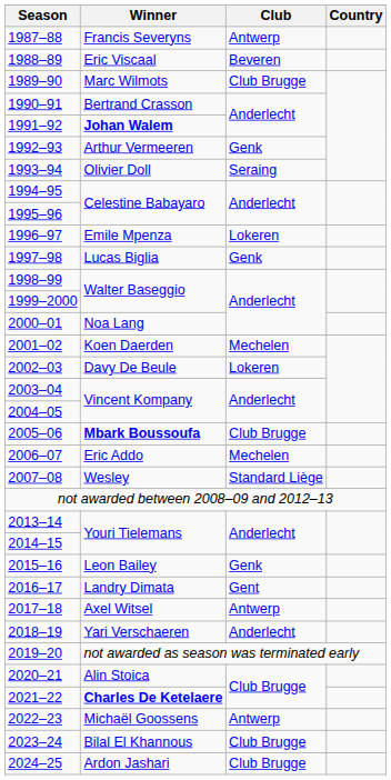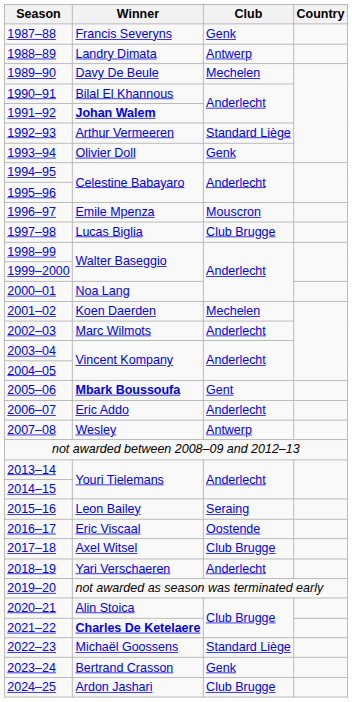 <table class=wikitable>
 <tr>
 <th>Season</th>
 <th>Winner</th>
 <th>Club</th>
 <th>Country</th>
 </tr>
 <tr>
 <td><a href='#'>1987–88</a></td>
 <td><a href='#'>Francis Severyns</a></td>
+<td><a href='#'>Genk</a></td>
+<td></td>
+</tr>
+<tr>
+<td><a href='#'>1988–89</a></td>
+<td><a href='#'>Landry Dimata</a></td>
 <td><a href='#'>Antwerp</a></td>
 <td></td>
 </tr>
 <tr>
-<td><a href='#'>1988–89</a></td>
-<td><a href='#'>Eric Viscaal</a></td>
-<td><a href='#'>Beveren</a></td>
-<td></td>
-</tr>
-<tr>
 <td><a href='#'>1989–90</a></td>
-<td><a href='#'>Marc Wilmots</a></td>
-<td><a href='#'>Club Brugge</a></td>
+<td><a href='#'>Davy De Beule</a></td>
+<td><a href='#'>Mechelen</a></td>
 <td rowspan="5"></td>
 </tr>
 <tr>
 <td><a href='#'>1990–91</a></td>
-<td><a href='#'>Bertrand Crasson</a></td>
+<td><a href='#'>Bilal El Khannous</a></td>
 <td rowspan="2"><a href='#'>Anderlecht</a></td>
 </tr>
 <tr>
 <td><a href='#'>1991–92</a></td>
 <td><strong><a href='#'>Johan Walem</a></strong></td>
 </tr>
 <tr>
 <td><a href='#'>1992–93</a></td>
 <td><a href='#'>Arthur Vermeeren</a></td>
-<td><a href='#'>Genk</a></td>
+<td><a href='#'>Standard Liège</a></td>
 </tr>
 <tr>
 <td><a href='#'>1993–94</a></td>
 <td><a href='#'>Olivier Doll</a></td>
-<td><a href='#'>Seraing</a></td>
+<td><a href='#'>Genk</a></td>
 </tr>
 <tr>
 <td><a href='#'>1994–95</a></td>
 <td rowspan="2"><a href='#'>Celestine Babayaro</a></td>
 <td rowspan="2"><a href='#'>Anderlecht</a></td>
 <td rowspan="2"></td>
 </tr>
 <tr>
 <td><a href='#'>1995–96</a></td>
 </tr>
 <tr>
 <td><a href='#'>1996–97</a></td>
 <td><a href='#'>Emile Mpenza</a></td>
-<td><a href='#'>Lokeren</a></td>
+<td><a href='#'>Mouscron</a></td>
 <td></td>
 </tr>
 <tr>
 <td><a href='#'>1997–98</a></td>
 <td><a href='#'>Lucas Biglia</a></td>
-<td><a href='#'>Genk</a></td>
+<td><a href='#'>Club Brugge</a></td>
 <td></td>
 </tr>
 <tr>
 <td><a href='#'>1998–99</a></td>
 <td rowspan="2"><a href='#'>Walter Baseggio</a></td>
 <td rowspan="3"><a href='#'>Anderlecht</a></td>
 <td rowspan="2"></td>
 </tr>
 <tr>
 <td><a href='#'>1999–2000</a></td>
 </tr>
 <tr>
 <td><a href='#'>2000–01</a></td>
 <td><a href='#'>Noa Lang</a></td>
 <td></td>
 </tr>
 <tr>
 <td><a href='#'>2001–02</a></td>
 <td><a href='#'>Koen Daerden</a></td>
 <td><a href='#'>Mechelen</a></td>
 <td rowspan="4"></td>
 </tr>
 <tr>
 <td><a href='#'>2002–03</a></td>
-<td><a href='#'>Davy De Beule</a></td>
-<td><a href='#'>Lokeren</a></td>
+<td><a href='#'>Marc Wilmots</a></td>
+<td><a href='#'>Anderlecht</a></td>
 </tr>
 <tr>
 <td><a href='#'>2003–04</a></td>
 <td rowspan="2"><a href='#'>Vincent Kompany</a></td>
 <td rowspan="2"><a href='#'>Anderlecht</a></td>
 </tr>
 <tr>
 <td><a href='#'>2004–05</a></td>
 </tr>
 <tr>
 <td><a href='#'>2005–06</a></td>
 <td><strong><a href='#'>Mbark Boussoufa</a></strong></td>
-<td><a href='#'>Club Brugge</a></td>
+<td><a href='#'>Gent</a></td>
 <td></td>
 </tr>
 <tr>
 <td><a href='#'>2006–07</a></td>
 <td><a href='#'>Eric Addo</a></td>
-<td><a href='#'>Mechelen</a></td>
+<td><a href='#'>Anderlecht</a></td>
 <td></td>
 </tr>
 <tr>
 <td><a href='#'>2007–08</a></td>
 <td><a href='#'>Wesley</a></td>
-<td><a href='#'>Standard Liège</a></td>
+<td><a href='#'>Antwerp</a></td>
 <td></td>
 </tr>
 <tr>
 <td align=center colspan=4><em>not awarded between 2008–09 and 2012–13</em></td>
 </tr>
 <tr>
 <td><a href='#'>2013–14</a></td>
 <td rowspan="2"><a href='#'>Youri Tielemans</a></td>
 <td rowspan="2"><a href='#'>Anderlecht</a></td>
 <td rowspan="2"></td>
 </tr>
 <tr>
 <td><a href='#'>2014–15</a></td>
 </tr>
 <tr>
 <td><a href='#'>2015–16</a></td>
 <td><a href='#'>Leon Bailey</a></td>
-<td><a href='#'>Genk</a></td>
+<td><a href='#'>Seraing</a></td>
 <td></td>
 </tr>
 <tr>
 <td><a href='#'>2016–17</a></td>
-<td><a href='#'>Landry Dimata</a></td>
-<td><a href='#'>Gent</a></td>
+<td><a href='#'>Eric Viscaal</a></td>
+<td><a href='#'>Oostende</a></td>
 <td></td>
 </tr>
 <tr>
 <td><a href='#'>2017–18</a></td>
 <td><a href='#'>Axel Witsel</a></td>
-<td><a href='#'>Antwerp</a></td>
+<td><a href='#'>Club Brugge</a></td>
 <td></td>
 </tr>
 <tr>
 <td><a href='#'>2018–19</a></td>
 <td><a href='#'>Yari Verschaeren</a></td>
 <td><a href='#'>Anderlecht</a></td>
 <td></td>
 </tr>
 <tr>
 <td><a href='#'>2019–20</a></td>
 <td colspan=3><em>not awarded as season was terminated early</em></td>
 </tr>
 <tr>
 <td><a href='#'>2020–21</a></td>
 <td><a href='#'>Alin Stoica</a></td>
 <td rowspan="2"><a href='#'>Club Brugge</a></td>
 <td></td>
 </tr>
 <tr>
 <td><a href='#'>2021–22</a></td>
 <td><strong><a href='#'>Charles De Ketelaere</a></strong></td>
 <td></td>
 </tr>
 <tr>
 <td><a href='#'>2022–23</a></td>
 <td><a href='#'>Michaël Goossens</a></td>
-<td><a href='#'>Antwerp</a></td>
+<td><a href='#'>Standard Liège</a></td>
 <td></td>
 </tr>
 <tr>
 <td><a href='#'>2023–24</a></td>
-<td><a href='#'>Bilal El Khannous</a></td>
-<td><a href='#'>Club Brugge</a></td>
+<td><a href='#'>Bertrand Crasson</a></td>
+<td><a href='#'>Genk</a></td>
 <td></td>
 </tr>
 <tr>
 <td><a href='#'>2024–25</a></td>
 <td><a href='#'>Ardon Jashari</a></td>
 <td><a href='#'>Club Brugge</a></td>
 <td></td>
 </tr>
 </table>
